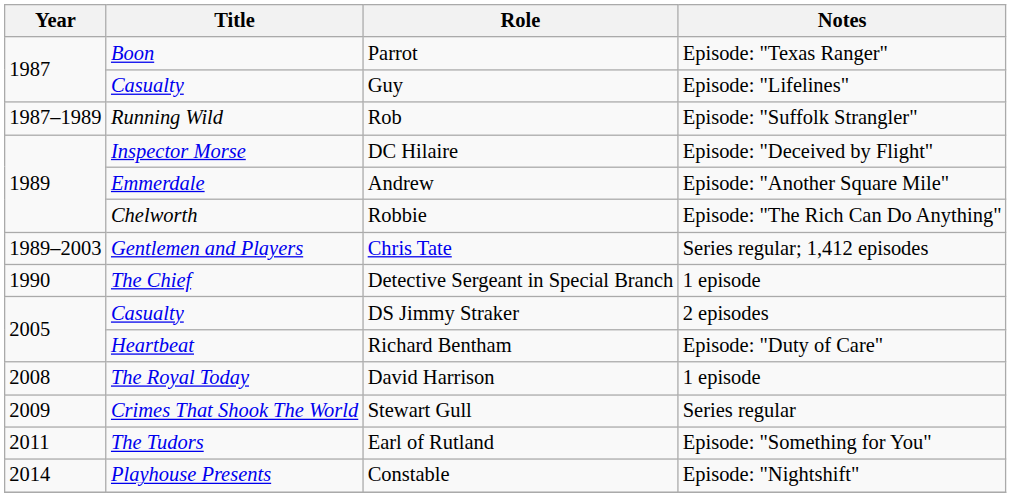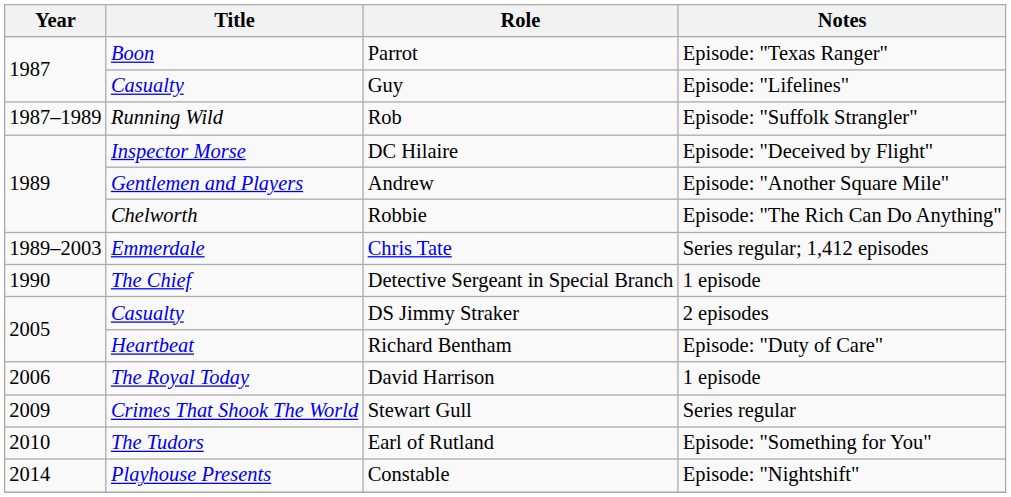 <table class="wikitable">
 <tr>
 <th>Year</th>
 <th>Title</th>
 <th>Role</th>
 <th>Notes</th>
 </tr>
 <tr>
 <td rowspan="2">1987</td>
 <td><em><a href='#'>Boon</a></em></td>
 <td>Parrot</td>
 <td>Episode: "Texas Ranger"</td>
 </tr>
 <tr>
 <td><em><a href='#'>Casualty</a></em></td>
 <td>Guy</td>
 <td>Episode: "Lifelines"</td>
 </tr>
 <tr>
 <td>1987–1989</td>
 <td><em>Running Wild</em></td>
 <td>Rob</td>
 <td>Episode: "Suffolk Strangler"</td>
 </tr>
 <tr>
 <td rowspan="3">1989</td>
 <td><em><a href='#'>Inspector Morse</a></em></td>
 <td>DC Hilaire</td>
 <td>Episode: "Deceived by Flight"</td>
 </tr>
 <tr>
-<td><em><a href='#'>Emmerdale</a></em></td>
+<td><em><a href='#'>Gentlemen and Players</a></em></td>
 <td>Andrew</td>
 <td>Episode: "Another Square Mile"</td>
 </tr>
 <tr>
 <td><em>Chelworth</em></td>
 <td>Robbie</td>
 <td>Episode: "The Rich Can Do Anything"</td>
 </tr>
 <tr>
 <td>1989–2003</td>
-<td><em><a href='#'>Gentlemen and Players</a></em></td>
+<td><em><a href='#'>Emmerdale</a></em></td>
 <td><a href='#'>Chris Tate</a></td>
 <td>Series regular; 1,412 episodes</td>
 </tr>
 <tr>
 <td>1990</td>
 <td><em><a href='#'>The Chief</a></em></td>
 <td>Detective Sergeant in Special Branch</td>
 <td>1 episode</td>
 </tr>
 <tr>
 <td rowspan="2">2005</td>
 <td><em><a href='#'>Casualty</a></em></td>
 <td>DS Jimmy Straker</td>
 <td>2 episodes</td>
 </tr>
 <tr>
 <td><em><a href='#'>Heartbeat</a></em></td>
 <td>Richard Bentham</td>
 <td>Episode: "Duty of Care"</td>
 </tr>
 <tr>
-<td>2008</td>
+<td>2006</td>
 <td><em><a href='#'>The Royal Today</a></em></td>
 <td>David Harrison</td>
 <td>1 episode</td>
 </tr>
 <tr>
 <td>2009</td>
 <td><em><a href='#'>Crimes That Shook The World</a></em></td>
 <td>Stewart Gull</td>
 <td>Series regular</td>
 </tr>
 <tr>
-<td>2011</td>
+<td>2010</td>
 <td><em><a href='#'>The Tudors</a></em></td>
 <td>Earl of Rutland</td>
 <td>Episode: "Something for You"</td>
 </tr>
 <tr>
 <td>2014</td>
 <td><em><a href='#'>Playhouse Presents</a></em></td>
 <td>Constable</td>
 <td>Episode: "Nightshift"</td>
 </tr>
 <tr>
 </tr>
 </table>
